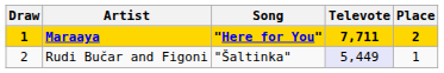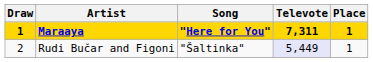 <table class="sortable wikitable" style="margin: 1em auto 1em auto; text-align:center">
 <tr>
 <th>Draw</th>
 <th>Artist</th>
 <th>Song</th>
 <th>Televote</th>
 <th>Place</th>
 </tr>
 <tr style="background:gold; font-weight:bold;">
 <td>1</td>
 <td align="left"><a href='#'>Maraaya</a></td>
 <td align="left">"<a href='#'>Here for You</a>"</td>
-<td>7,711</td>
-<td>2</td>
+<td>7,311</td>
+<td>1</td>
 </tr>
 <tr>
 <td>2</td>
 <td align="left">Rudi Bučar and Figoni</td>
 <td align="left">"Šaltinka"</td>
 <td style="background: lavender;">5,449</td>
 <td>1</td>
 </tr>
 </table>
